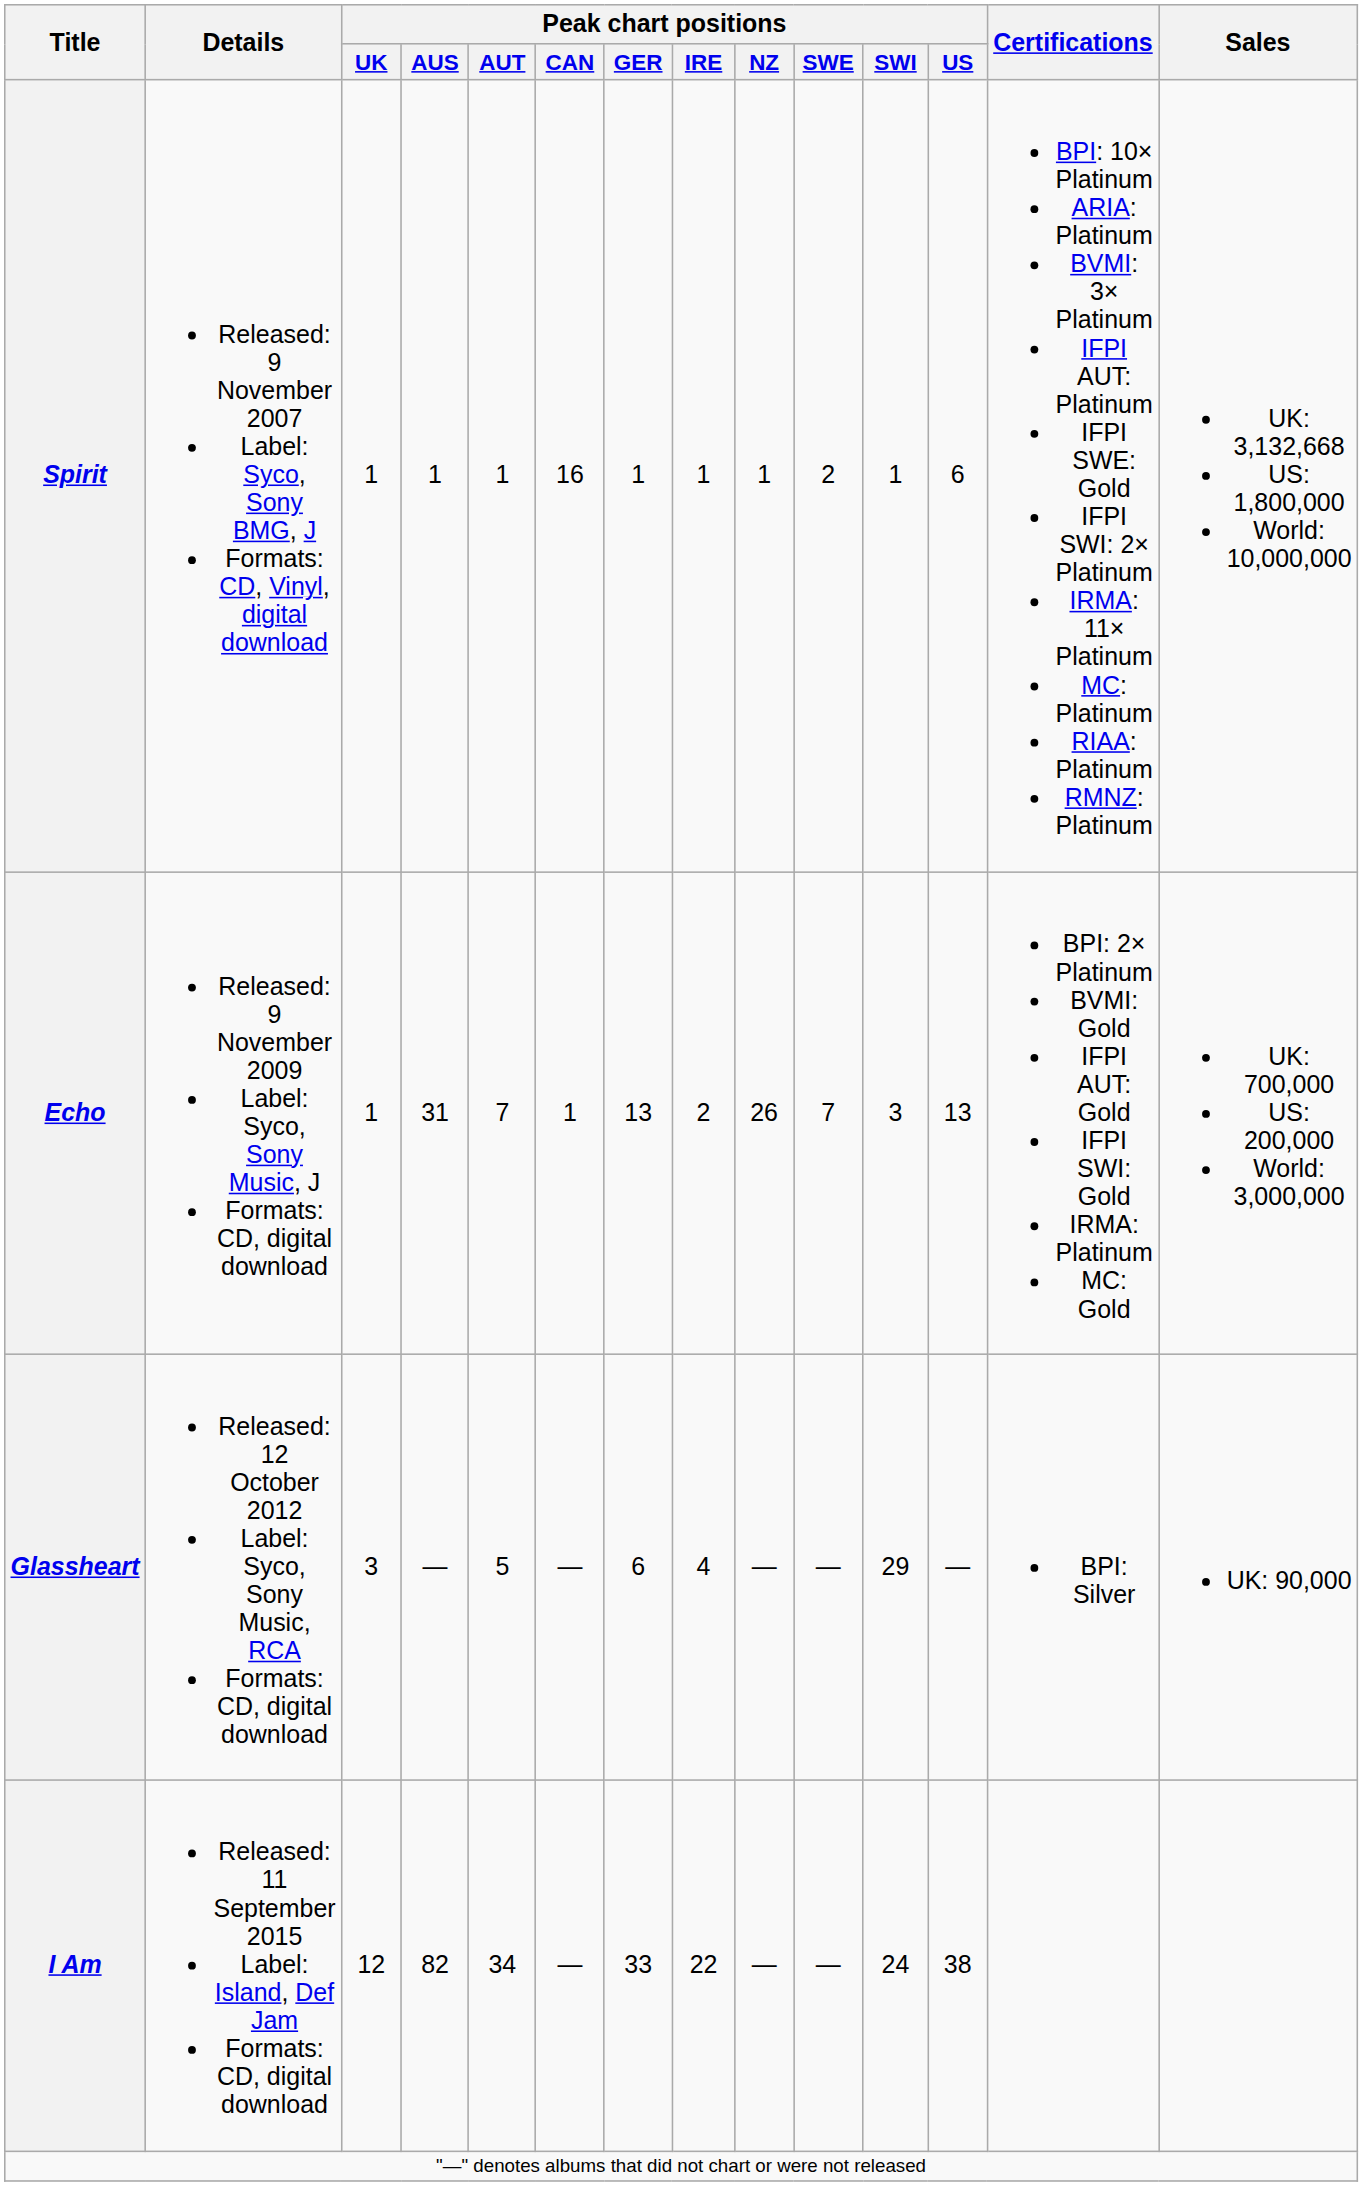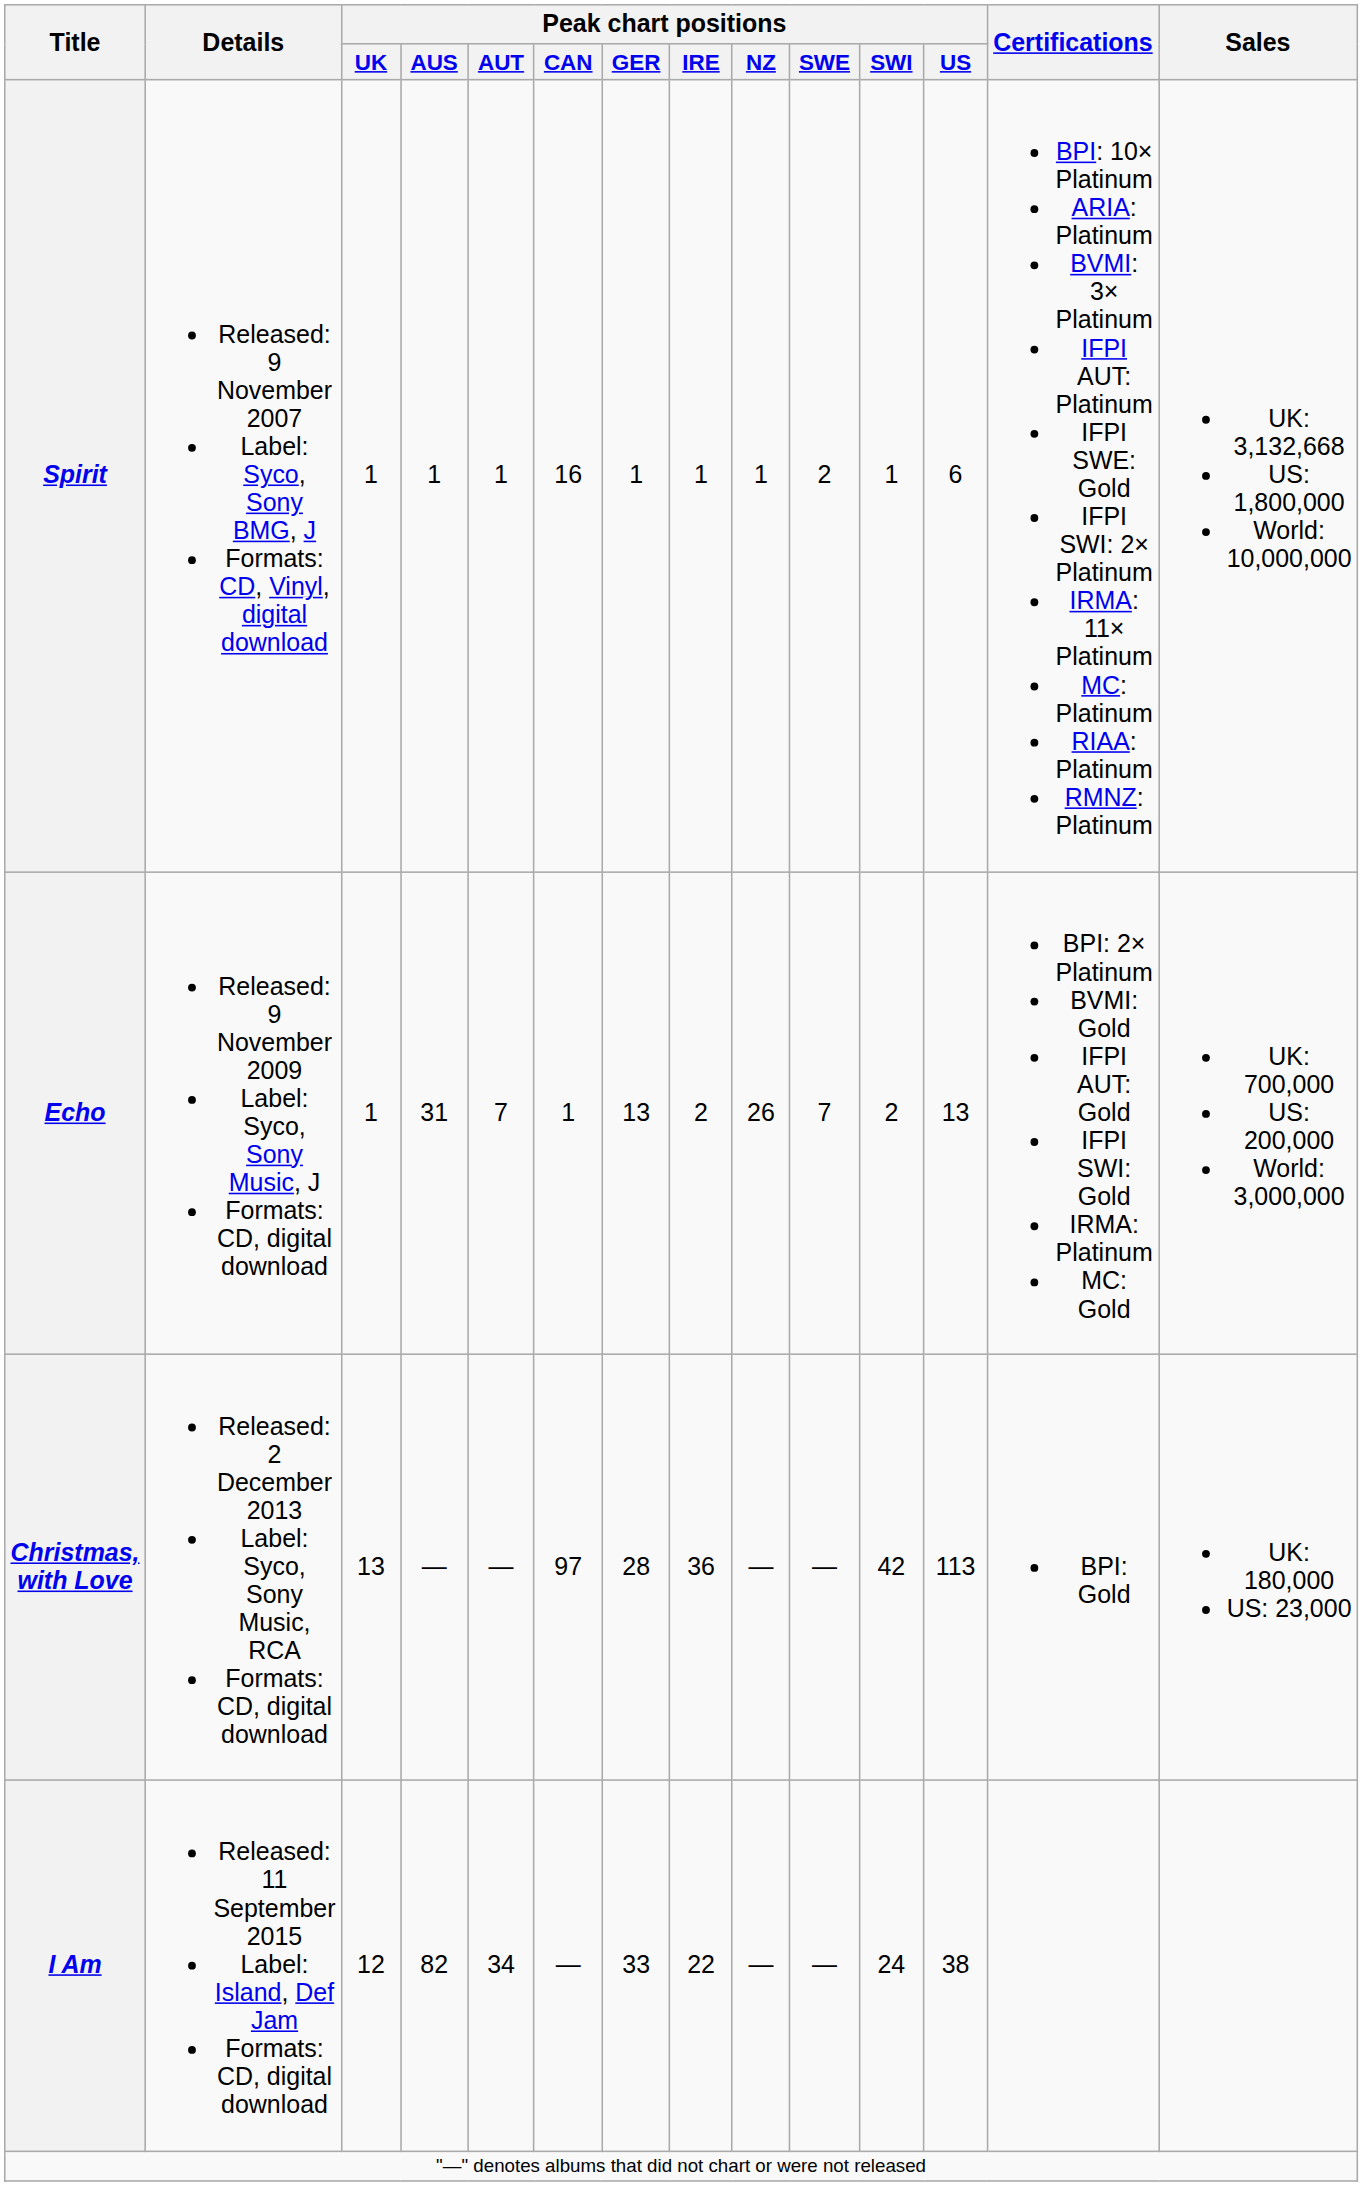 <table class="wikitable plainrowheaders" style="text-align:center;" border="1">
 <tr>
 <th scope="col" rowspan="2">Title</th>
 <th scope="col" rowspan="2">Details</th>
 <th scope="col" colspan="10">Peak chart positions</th>
 <th scope="col" rowspan="2"><a href='#'>Certifications</a></th>
 <th scope="col" rowspan="2">Sales</th>
 </tr>
 <tr>
 <th scope="col" style="width:3em;font-size:90%;"><a href='#'>UK</a><br></th>
 <th scope="col" style="width:3em;font-size:90%;"><a href='#'>AUS</a><br></th>
 <th scope="col" style="width:3em;font-size:90%;"><a href='#'>AUT</a><br></th>
 <th scope="col" style="width:3em;font-size:90%;"><a href='#'>CAN</a><br></th>
 <th scope="col" style="width:3em;font-size:90%;"><a href='#'>GER</a><br></th>
 <th scope="col" style="width:3em;font-size:90%;"><a href='#'>IRE</a><br></th>
 <th scope="col" style="width:3em;font-size:90%;"><a href='#'>NZ</a><br></th>
 <th scope="col" style="width:3em;font-size:90%;"><a href='#'>SWE</a><br></th>
 <th scope="col" style="width:3em;font-size:90%;"><a href='#'>SWI</a><br></th>
 <th scope="col" style="width:3em;font-size:90%;"><a href='#'>US</a><br></th>
 </tr>
 <tr>
 <th scope="row"><em><a href='#'>Spirit</a></em></th>
 <td><br><ul><li>Released: 9 November 2007</li><li>Label: <a href='#'>Syco</a>, <a href='#'>Sony BMG</a>, <a href='#'>J</a></li><li>Formats: <a href='#'>CD</a>, <a href='#'>Vinyl</a>, <a href='#'>digital download</a></li></ul></td>
 <td>1</td>
 <td>1</td>
 <td>1</td>
 <td>16</td>
 <td>1</td>
 <td>1</td>
 <td>1</td>
 <td>2</td>
 <td>1</td>
 <td>6</td>
 <td><br><ul><li><a href='#'>BPI</a>: 10× Platinum</li><li><a href='#'>ARIA</a>: Platinum</li><li><a href='#'>BVMI</a>: 3× Platinum</li><li><a href='#'>IFPI</a> AUT: Platinum</li><li>IFPI SWE: Gold</li><li>IFPI SWI: 2× Platinum</li><li><a href='#'>IRMA</a>: 11× Platinum</li><li><a href='#'>MC</a>: Platinum</li><li><a href='#'>RIAA</a>: Platinum</li><li><a href='#'>RMNZ</a>: Platinum</li></ul></td>
 <td><br><ul><li>UK: 3,132,668</li><li>US: 1,800,000</li><li>World: 10,000,000</li></ul></td>
 </tr>
 <tr>
 <th scope="row"><em><a href='#'>Echo</a></em></th>
 <td><br><ul><li>Released: 9 November 2009</li><li>Label: Syco, <a href='#'>Sony Music</a>, J</li><li>Formats: CD, digital download</li></ul></td>
 <td>1</td>
 <td>31</td>
 <td>7</td>
 <td>1</td>
 <td>13</td>
 <td>2</td>
 <td>26</td>
 <td>7</td>
-<td>3</td>
+<td>2</td>
 <td>13</td>
 <td><br><ul><li>BPI: 2× Platinum</li><li>BVMI: Gold</li><li>IFPI AUT: Gold</li><li>IFPI SWI: Gold</li><li>IRMA: Platinum</li><li>MC: Gold</li></ul></td>
 <td><br><ul><li>UK: 700,000</li><li>US: 200,000</li><li>World: 3,000,000</li></ul></td>
 </tr>
 <tr>
-<th scope="row"><em><a href='#'>Glassheart</a></em></th>
-<td><br><ul><li>Released: 12 October 2012</li><li>Label: Syco, Sony Music, <a href='#'>RCA</a></li><li>Formats: CD, digital download</li></ul></td>
-<td>3</td>
-<td>—</td>
-<td>5</td>
-<td>—</td>
-<td>6</td>
-<td>4</td>
+<th scope="row"><em><a href='#'>Christmas, with Love</a></em></th>
+<td><br><ul><li>Released: 2 December 2013</li><li>Label: Syco, Sony Music, RCA</li><li>Formats: CD, digital download</li></ul></td>
+<td>13</td>
 <td>—</td>
 <td>—</td>
-<td>29</td>
+<td>97</td>
+<td>28</td>
+<td>36</td>
 <td>—</td>
-<td><br><ul><li>BPI: Silver</li></ul></td>
-<td><br><ul><li>UK: 90,000</li></ul></td>
+<td>—</td>
+<td>42</td>
+<td>113</td>
+<td><br><ul><li>BPI: Gold</li></ul></td>
+<td><br><ul><li>UK: 180,000</li><li>US: 23,000</li></ul></td>
 </tr>
 <tr>
 <th scope="row"><em><a href='#'>I Am</a></em></th>
 <td><br><ul><li>Released: 11 September 2015</li><li>Label: <a href='#'>Island</a>, <a href='#'>Def Jam</a></li><li>Formats: CD, digital download</li></ul></td>
 <td>12</td>
 <td>82</td>
 <td>34</td>
 <td>—</td>
 <td>33</td>
 <td>22</td>
 <td>—</td>
 <td>—</td>
 <td>24</td>
 <td>38</td>
 <td></td>
 <td></td>
 </tr>
 <tr>
 <td colspan="14" style="font-size:9pt">"—" denotes albums that did not chart or were not released</td>
 </tr>
 </table>
